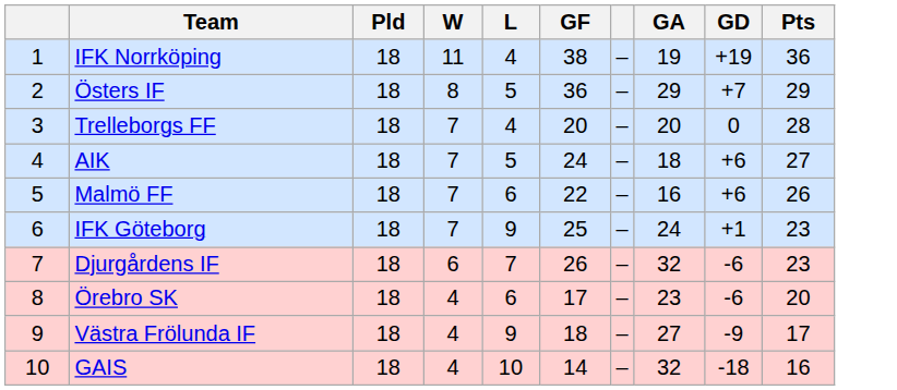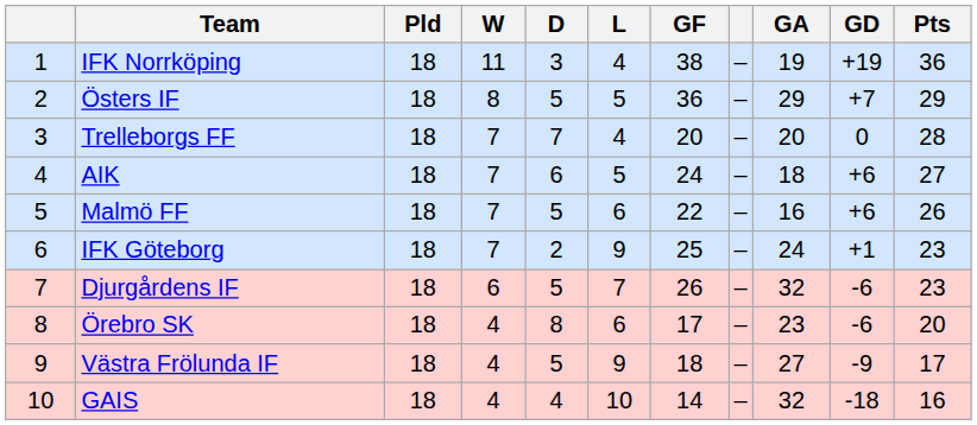 <table class="wikitable" style="text-align: center">
 <tr>
 <th style="width: 40px;"></th>
 <th style="width: 200px;">Team</th>
 <th style="width: 45px;">Pld</th>
 <th style="width: 35px;">W</th>
+<th style="width: 35px;">D</th>
 <th style="width: 35px;">L</th>
 <th style="width: 45px;">GF</th>
 <th></th>
 <th style="width: 45px;">GA</th>
 <th style="width: 35px;">GD</th>
 <th style="width: 45px;">Pts</th>
 </tr>
 <tr style="background: #d2e6ff">
 <td>1</td>
 <td style="text-align: left;"><a href='#'>IFK Norrköping</a></td>
 <td>18</td>
 <td>11</td>
+<td>3</td>
 <td>4</td>
 <td>38</td>
 <td>–</td>
 <td>19</td>
 <td>+19</td>
 <td>36</td>
 </tr>
 <tr style="background: #d2e6ff">
 <td>2</td>
 <td style="text-align: left;"><a href='#'>Östers IF</a></td>
 <td>18</td>
 <td>8</td>
 <td>5</td>
+<td>5</td>
 <td>36</td>
 <td>–</td>
 <td>29</td>
 <td>+7</td>
 <td>29</td>
 </tr>
 <tr style="background: #d2e6ff">
 <td>3</td>
 <td style="text-align: left;"><a href='#'>Trelleborgs FF</a></td>
 <td>18</td>
+<td>7</td>
 <td>7</td>
 <td>4</td>
 <td>20</td>
 <td>–</td>
 <td>20</td>
 <td>0</td>
 <td>28</td>
 </tr>
 <tr style="background: #d2e6ff">
 <td>4</td>
 <td style="text-align: left;"><a href='#'>AIK</a></td>
 <td>18</td>
 <td>7</td>
+<td>6</td>
 <td>5</td>
 <td>24</td>
 <td>–</td>
 <td>18</td>
 <td>+6</td>
 <td>27</td>
 </tr>
 <tr style="background: #d2e6ff">
 <td>5</td>
 <td style="text-align: left;"><a href='#'>Malmö FF</a></td>
 <td>18</td>
 <td>7</td>
+<td>5</td>
 <td>6</td>
 <td>22</td>
 <td>–</td>
 <td>16</td>
 <td>+6</td>
 <td>26</td>
 </tr>
 <tr style="background: #d2e6ff">
 <td>6</td>
 <td style="text-align: left;"><a href='#'>IFK Göteborg</a></td>
 <td>18</td>
 <td>7</td>
+<td>2</td>
 <td>9</td>
 <td>25</td>
 <td>–</td>
 <td>24</td>
 <td>+1</td>
 <td>23</td>
 </tr>
 <tr style="background: #ffd1d1">
 <td>7</td>
 <td style="text-align: left;"><a href='#'>Djurgårdens IF</a></td>
 <td>18</td>
 <td>6</td>
+<td>5</td>
 <td>7</td>
 <td>26</td>
 <td>–</td>
 <td>32</td>
 <td>-6</td>
 <td>23</td>
 </tr>
 <tr style="background: #ffd1d1">
 <td>8</td>
 <td style="text-align: left;"><a href='#'>Örebro SK</a></td>
 <td>18</td>
 <td>4</td>
+<td>8</td>
 <td>6</td>
 <td>17</td>
 <td>–</td>
 <td>23</td>
 <td>-6</td>
 <td>20</td>
 </tr>
 <tr style="background: #ffd1d1">
 <td>9</td>
 <td style="text-align: left;"><a href='#'>Västra Frölunda IF</a></td>
 <td>18</td>
 <td>4</td>
+<td>5</td>
 <td>9</td>
 <td>18</td>
 <td>–</td>
 <td>27</td>
 <td>-9</td>
 <td>17</td>
 </tr>
 <tr style="background: #ffd1d1">
 <td>10</td>
 <td style="text-align: left;"><a href='#'>GAIS</a></td>
 <td>18</td>
 <td>4</td>
+<td>4</td>
 <td>10</td>
 <td>14</td>
 <td>–</td>
 <td>32</td>
 <td>-18</td>
 <td>16</td>
 </tr>
 </table>
